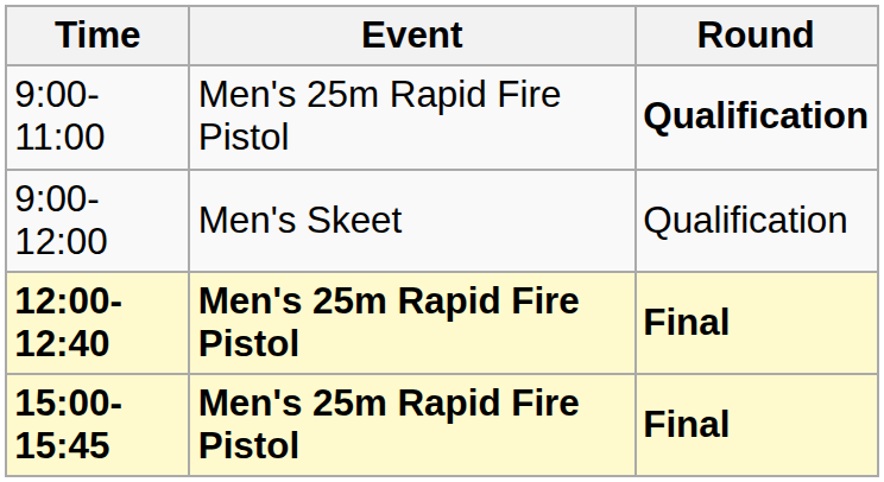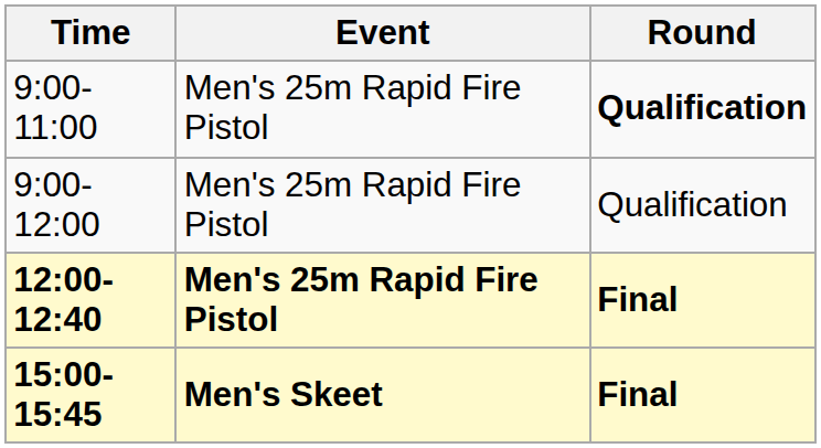 <table class=wikitable style="font-size:98%;">
 <tr>
 <th width=70px>Time</th>
 <th width=180px>Event</th>
 <th width=70px>Round</th>
 </tr>
 <tr>
 <td>9:00-11:00</td>
 <td>Men's 25m Rapid Fire Pistol</td>
 <td><strong>Qualification</strong></td>
 </tr>
 <tr>
 <td>9:00-12:00</td>
-<td>Men's Skeet</td>
+<td>Men's 25m Rapid Fire Pistol</td>
 <td>Qualification</td>
 </tr>
 <tr bgcolor=lemonchiffon>
 <td><strong>12:00-12:40</strong></td>
 <td><strong>Men's 25m Rapid Fire Pistol</strong></td>
 <td><strong>Final</strong></td>
 </tr>
 <tr bgcolor=lemonchiffon>
 <td><strong>15:00-15:45</strong></td>
-<td><strong>Men's 25m Rapid Fire Pistol</strong></td>
+<td><strong>Men's Skeet</strong></td>
 <td><strong>Final</strong></td>
 </tr>
 <tr>
 </tr>
 </table>
